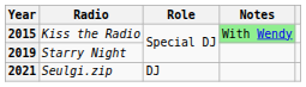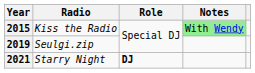 <table class="wikitable plainrowheaders sortable">
 <tr>
 <th scope="col">Year</th>
 <th scope="col">Radio</th>
 <th scope="col">Role</th>
 <th scope="col">Notes</th>
 <th scope="col" class="unsortable"></th>
 </tr>
 <tr>
 <th scope="row">2015</th>
 <td><em>Kiss the Radio</em></td>
 <td rowspan="2">Special DJ</td>
 <td style="background: lightgreen;">With <a href='#'>Wendy</a></td>
 <td style="text-align:center"></td>
 </tr>
 <tr>
 <th scope="row">2019</th>
-<td><em>Starry Night</em></td>
+<td><em>Seulgi.zip</em></td>
 <td></td>
 <td style="text-align:center"></td>
 </tr>
 <tr>
 <th scope="row">2021</th>
-<td><em>Seulgi.zip</em></td>
-<td>DJ</td>
+<td><em>Starry Night</em></td>
+<td><strong>DJ</strong></td>
 <td></td>
 <td style="text-align:center"></td>
 </tr>
 </table>
